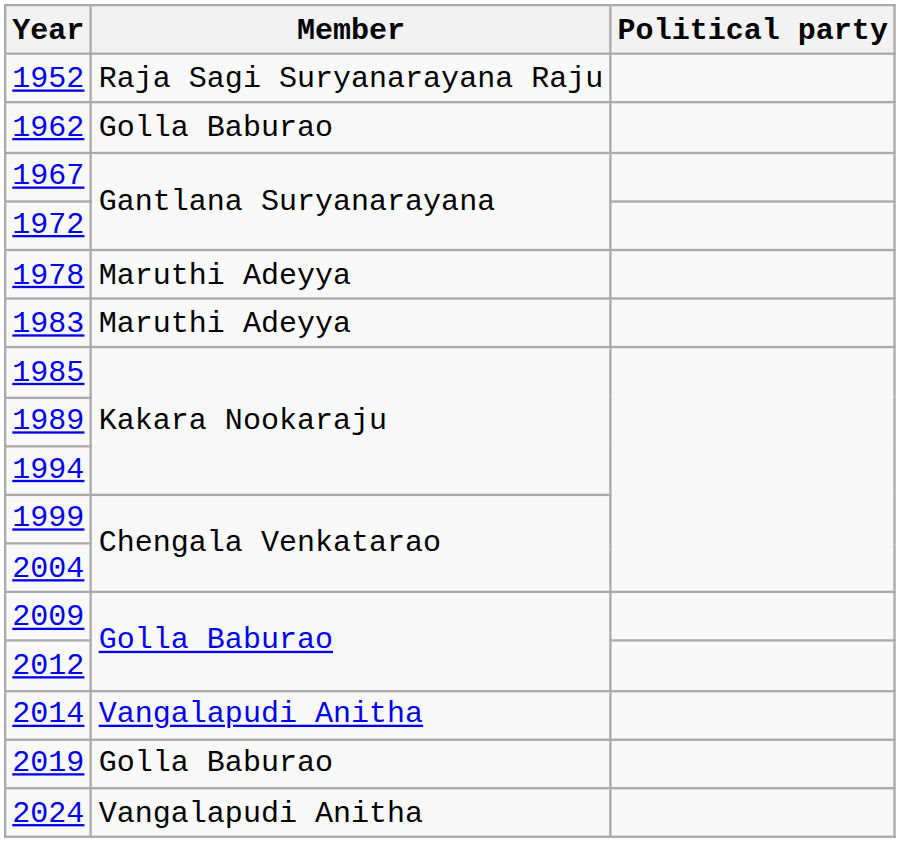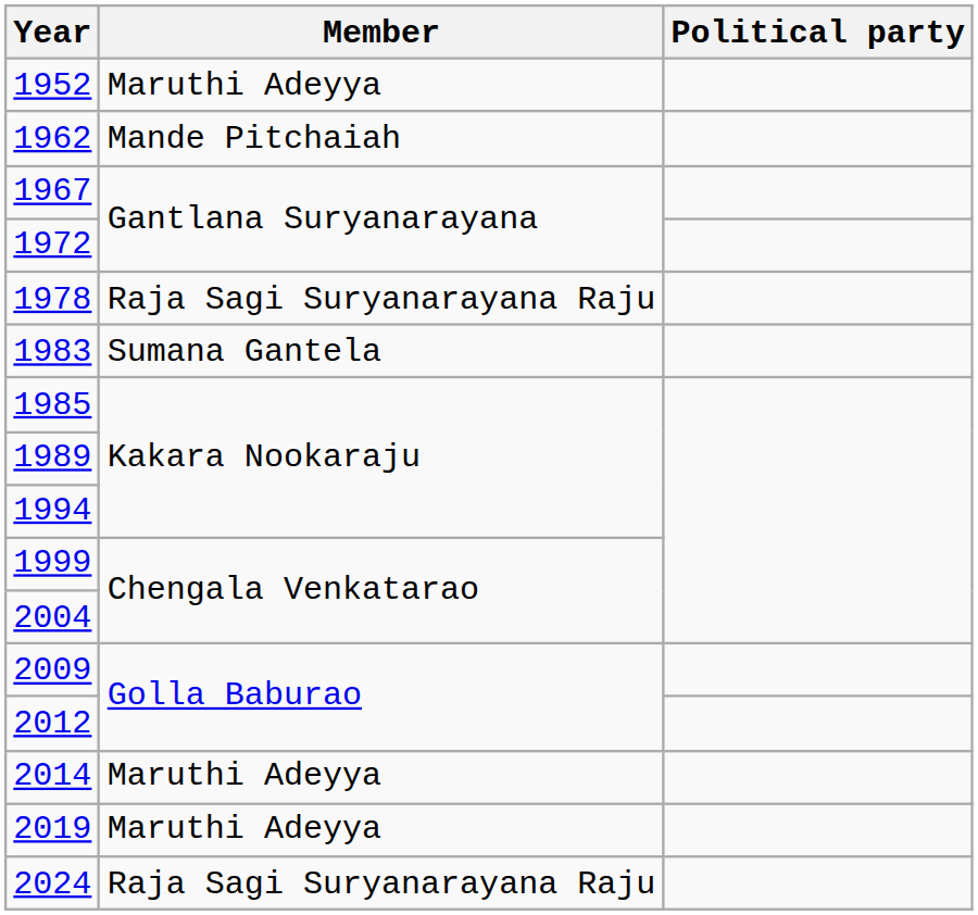 <table class="wikitable sortable">
 <tr>
 <th>Year</th>
 <th>Member</th>
 <th colspan="2">Political party</th>
 </tr>
 <tr>
 <td><a href='#'>1952</a></td>
-<td>Raja Sagi Suryanarayana Raju</td>
+<td>Maruthi Adeyya</td>
 <td></td>
 </tr>
 <tr>
 <td><a href='#'>1962</a></td>
-<td>Golla Baburao</td>
+<td>Mande Pitchaiah</td>
 <td></td>
 </tr>
 <tr>
 <td><a href='#'>1967</a></td>
 <td rowspan=2>Gantlana Suryanarayana</td>
 <td></td>
 </tr>
 <tr>
 <td><a href='#'>1972</a></td>
 </tr>
 <tr>
 <td><a href='#'>1978</a></td>
-<td>Maruthi Adeyya</td>
+<td>Raja Sagi Suryanarayana Raju</td>
 <td></td>
 </tr>
 <tr>
 <td><a href='#'>1983</a></td>
-<td>Maruthi Adeyya</td>
+<td>Sumana Gantela</td>
 <td></td>
 </tr>
 <tr>
 <td><a href='#'>1985</a></td>
 <td rowspan=3>Kakara Nookaraju</td>
 </tr>
 <tr>
 <td><a href='#'>1989</a></td>
 </tr>
 <tr>
 <td><a href='#'>1994</a></td>
 </tr>
 <tr>
 <td><a href='#'>1999</a></td>
 <td rowspan=2>Chengala Venkatarao</td>
 </tr>
 <tr>
 <td><a href='#'>2004</a></td>
 </tr>
 <tr>
 <td><a href='#'>2009</a></td>
 <td rowspan=2><a href='#'>Golla Baburao</a></td>
 <td></td>
 </tr>
 <tr>
 <td><a href='#'>2012</a></td>
 <td></td>
 </tr>
 <tr>
 <td><a href='#'>2014</a></td>
-<td><a href='#'>Vangalapudi Anitha</a></td>
+<td>Maruthi Adeyya</td>
 <td></td>
 </tr>
 <tr>
 <td><a href='#'>2019</a></td>
-<td>Golla Baburao</td>
+<td>Maruthi Adeyya</td>
 <td></td>
 </tr>
 <tr>
 <td><a href='#'>2024</a></td>
-<td>Vangalapudi Anitha</td>
+<td>Raja Sagi Suryanarayana Raju</td>
 <td></td>
 </tr>
 </table>
